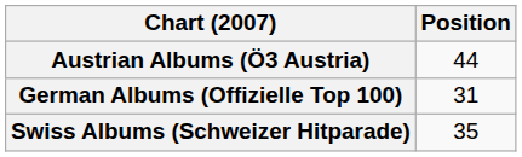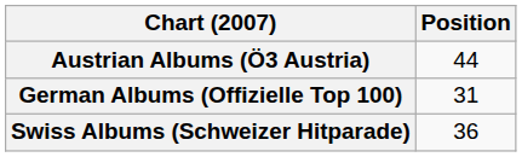 <table class="wikitable sortable plainrowheaders" style="text-align:center">
 <tr>
 <th scope="col">Chart (2007)</th>
 <th scope="col">Position</th>
 </tr>
 <tr>
 <th scope="row">Austrian Albums (Ö3 Austria)</th>
 <td>44</td>
 </tr>
 <tr>
 <th scope="row">German Albums (Offizielle Top 100)</th>
 <td>31</td>
 </tr>
 <tr>
 <th scope="row">Swiss Albums (Schweizer Hitparade)</th>
-<td>35</td>
+<td>36</td>
 </tr>
 </table>
